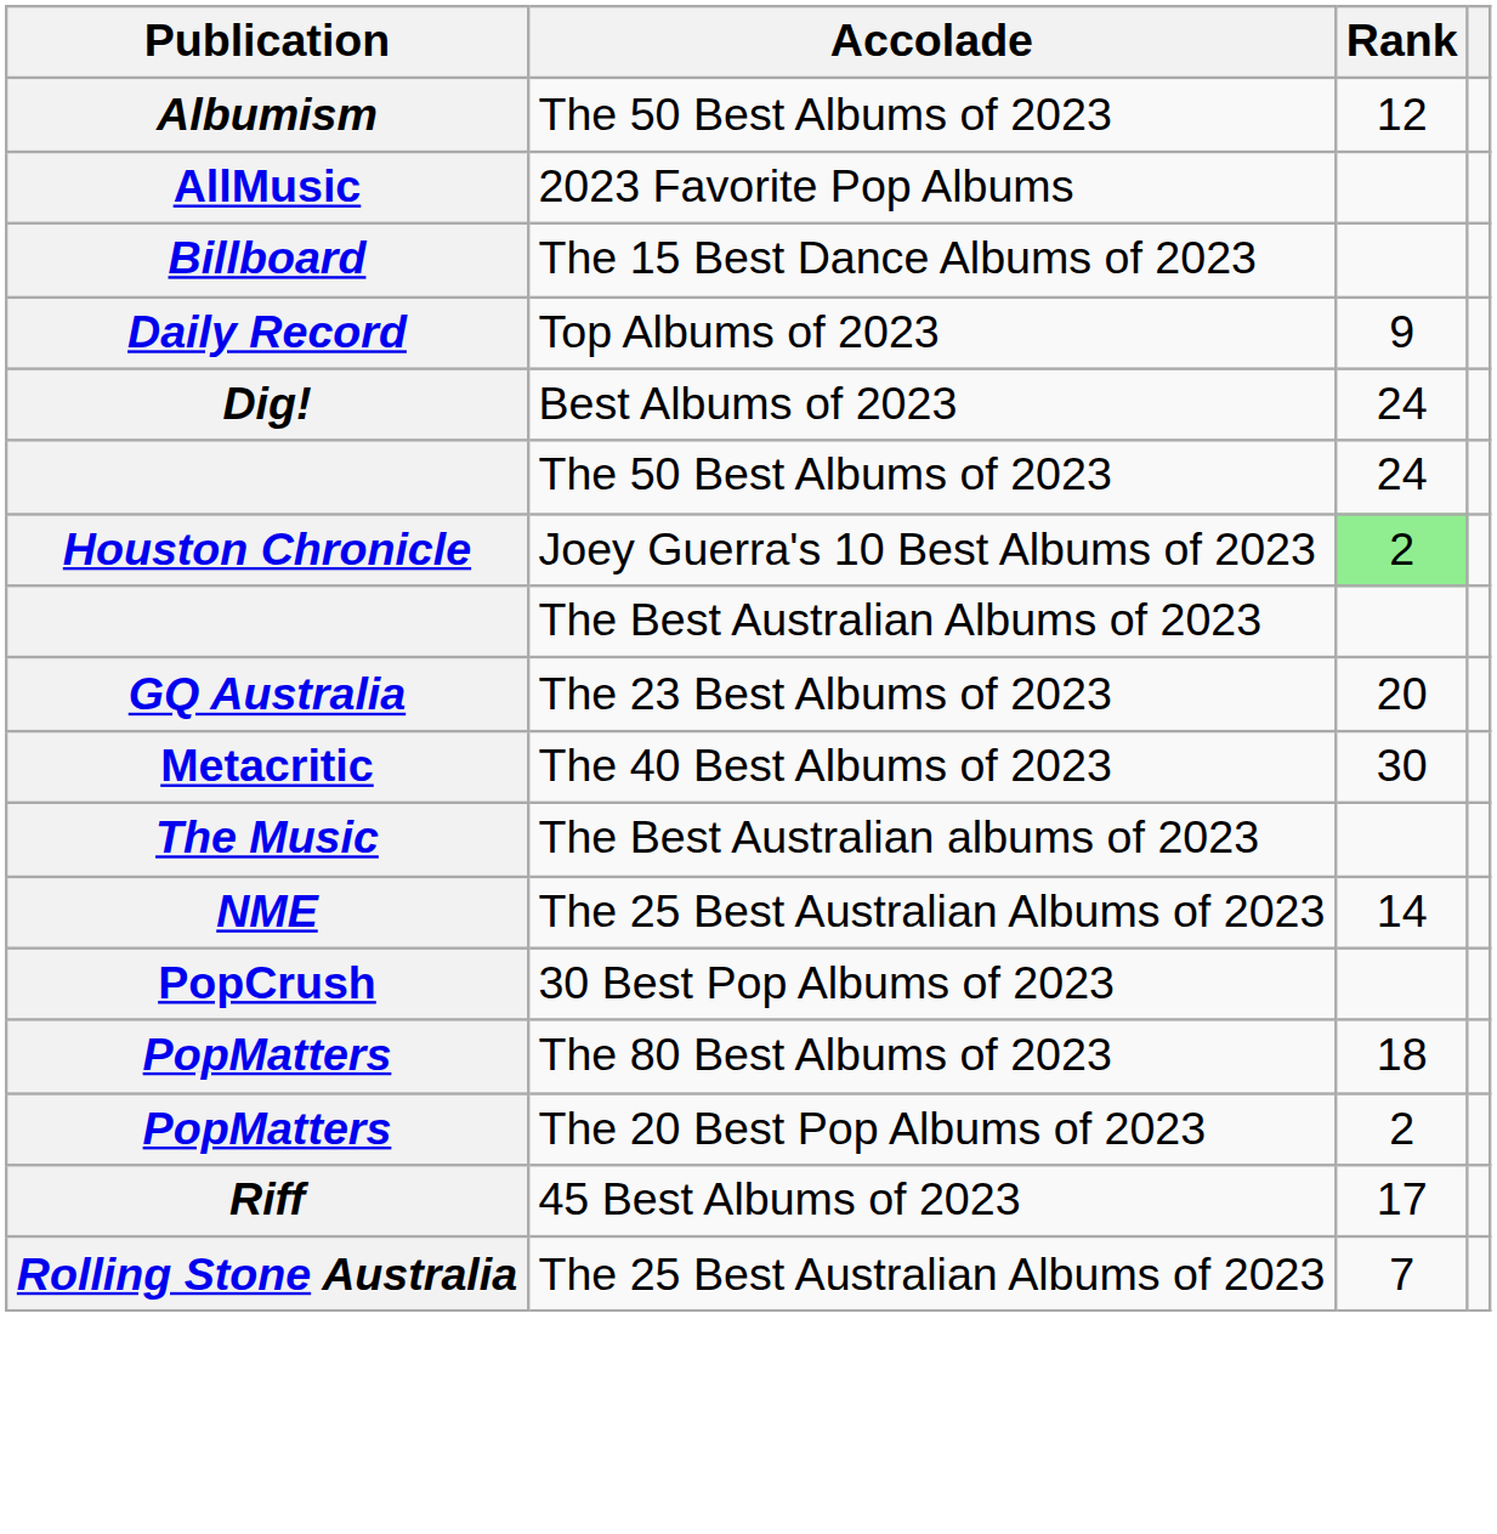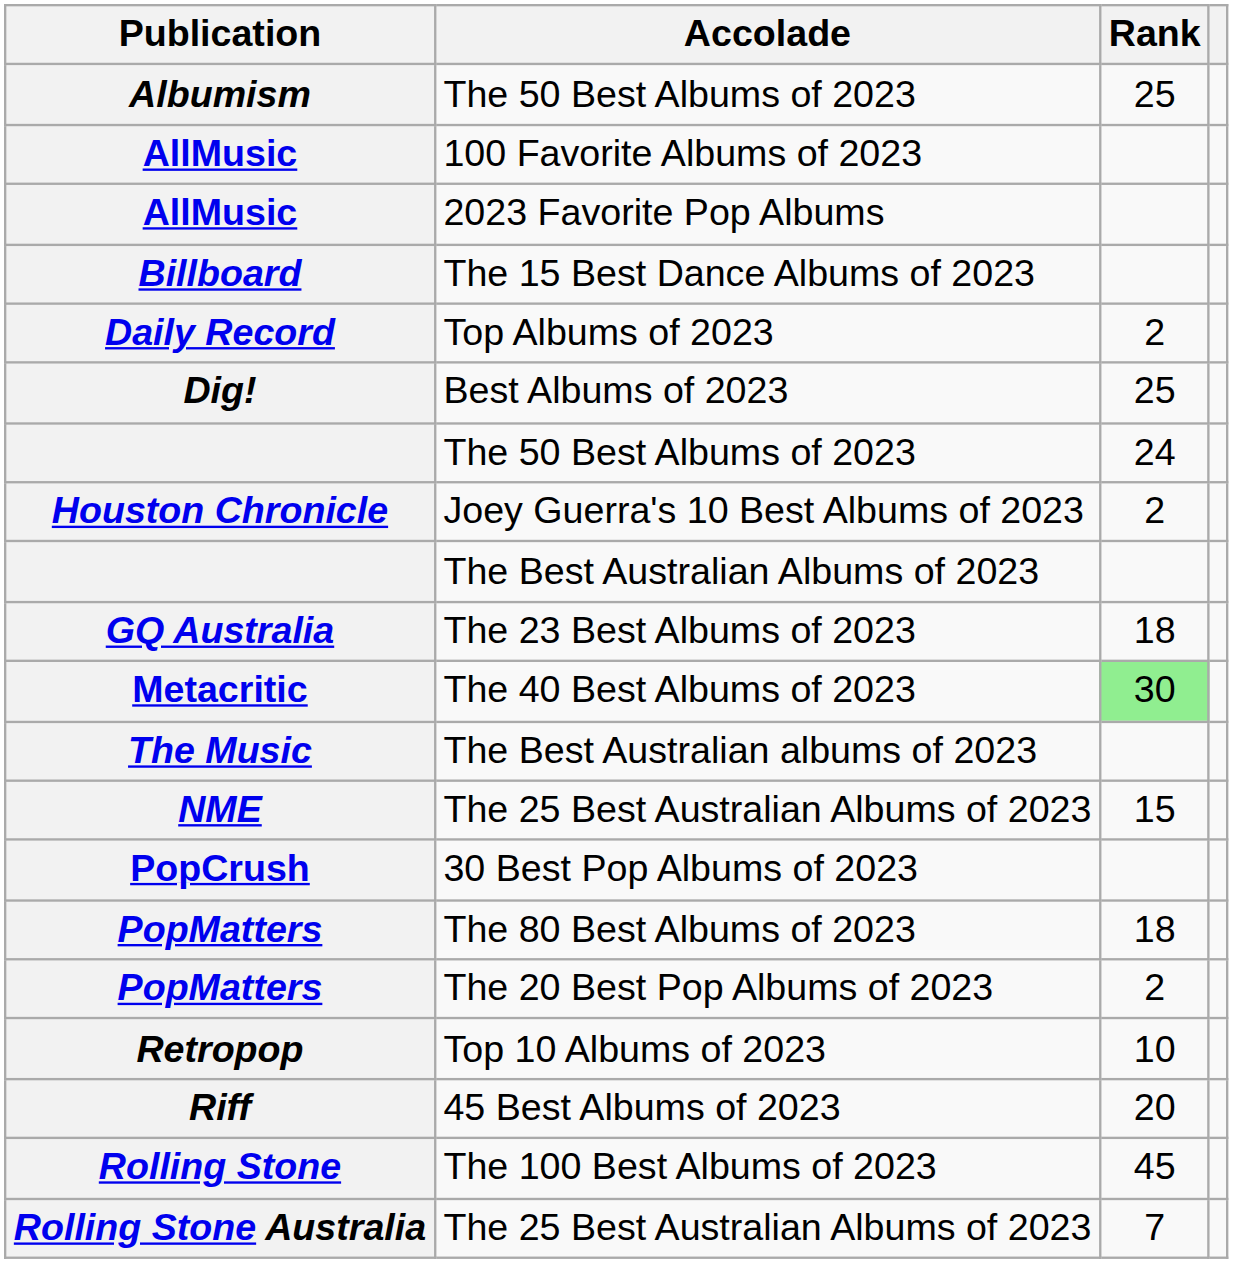 <table class="wikitable sortable plainrowheaders">
 <tr>
 <th scope="col">Publication</th>
 <th scope="col">Accolade</th>
 <th scope="col">Rank</th>
 <th scope="col" class="unsortable"></th>
 </tr>
 <tr>
 <th scope="row"><em>Albumism</em></th>
 <td>The 50 Best Albums of 2023</td>
-<td style="text-align:center;">12</td>
+<td style="text-align:center;">25</td>
+<td></td>
+</tr>
+<tr>
+<th scope="row"><a href='#'>AllMusic</a></th>
+<td>100 Favorite Albums of 2023</td>
+<td></td>
 <td></td>
 </tr>
 <tr>
 <th scope="row"><a href='#'>AllMusic</a></th>
 <td>2023 Favorite Pop Albums</td>
 <td></td>
 <td></td>
 </tr>
 <tr>
 <th scope="row"><em><a href='#'>Billboard</a></em></th>
 <td>The 15 Best Dance Albums of 2023</td>
 <td></td>
 <td></td>
 </tr>
 <tr>
 <th scope="row"><em><a href='#'>Daily Record</a></em></th>
 <td>Top Albums of 2023</td>
-<td style="text-align:center;">9</td>
+<td style="text-align:center;">2</td>
 <td></td>
 </tr>
 <tr>
 <th scope="row"><em>Dig!</em></th>
 <td>Best Albums of 2023</td>
-<td style="text-align:center;">24</td>
+<td style="text-align:center;">25</td>
 <td></td>
 </tr>
 <tr>
 <th scope="row"><em></em></th>
 <td>The 50 Best Albums of 2023</td>
 <td style="text-align:center;">24</td>
 <td></td>
 </tr>
 <tr>
 <th scope="row"><em><a href='#'>Houston Chronicle</a></em></th>
 <td>Joey Guerra's 10 Best Albums of 2023</td>
-<td style="background: lightgreen; text-align:center;">2</td>
+<td style="text-align:center;">2</td>
 <td></td>
 </tr>
 <tr>
 <th scope="row"><em></em></th>
 <td>The Best Australian Albums of 2023</td>
 <td></td>
 <td></td>
 </tr>
 <tr>
 <th scope="row"><em><a href='#'>GQ Australia</a></em></th>
 <td>The 23 Best Albums of 2023</td>
-<td style="text-align:center;">20</td>
+<td style="text-align:center;">18</td>
 <td></td>
 </tr>
 <tr>
 <th scope="row"><a href='#'>Metacritic</a></th>
 <td>The 40 Best Albums of 2023</td>
-<td style="text-align:center;">30</td>
+<td style="background: lightgreen; text-align:center;">30</td>
 <td></td>
 </tr>
 <tr>
 <th scope="row"><em><a href='#'>The Music</a></em></th>
 <td>The Best Australian albums of 2023</td>
 <td></td>
 <td></td>
 </tr>
 <tr>
 <th scope="row"><em><a href='#'>NME</a></em></th>
 <td>The 25 Best Australian Albums of 2023</td>
-<td style="text-align:center;">14</td>
+<td style="text-align:center;">15</td>
 <td></td>
 </tr>
 <tr>
 <th scope="row"><a href='#'>PopCrush</a></th>
 <td>30 Best Pop Albums of 2023</td>
 <td></td>
 <td></td>
 </tr>
 <tr>
 <th scope="row"><em><a href='#'>PopMatters</a></em></th>
 <td>The 80 Best Albums of 2023</td>
 <td style="text-align:center;">18</td>
 <td></td>
 </tr>
 <tr>
 <th scope="row"><em><a href='#'>PopMatters</a></em></th>
 <td>The 20 Best Pop Albums of 2023</td>
 <td style="text-align:center;">2</td>
 <td></td>
 </tr>
 <tr>
+<th scope="row"><em>Retropop</em></th>
+<td>Top 10 Albums of 2023</td>
+<td style="text-align:center;">10</td>
+<td></td>
+</tr>
+<tr>
 <th scope="row"><em>Riff</em></th>
 <td>45 Best Albums of 2023</td>
-<td style="text-align:center;">17</td>
+<td style="text-align:center;">20</td>
+<td></td>
+</tr>
+<tr>
+<th scope="row"><em><a href='#'>Rolling Stone</a></em></th>
+<td>The 100 Best Albums of 2023</td>
+<td style="text-align:center;">45</td>
 <td></td>
 </tr>
 <tr>
 <th scope="row"><em><a href='#'>Rolling Stone</a> Australia</em></th>
 <td>The 25 Best Australian Albums of 2023</td>
 <td style="text-align:center;">7</td>
 <td></td>
 </tr>
 </table>
